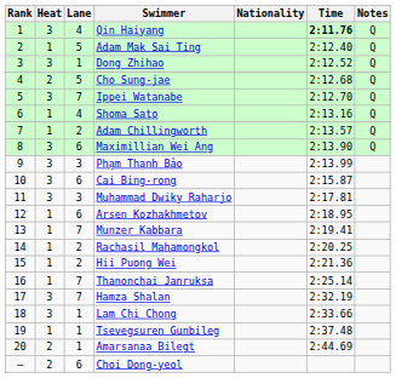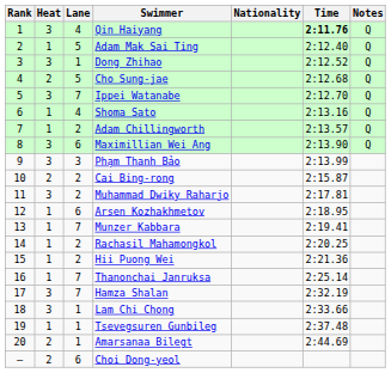 <table class="wikitable sortable" style="text-align:center">
 <tr>
 <th>Rank</th>
 <th>Heat</th>
 <th>Lane</th>
 <th>Swimmer</th>
 <th>Nationality</th>
 <th>Time</th>
 <th>Notes</th>
 </tr>
 <tr bgcolor=ccffcc>
 <td>1</td>
 <td>3</td>
 <td>4</td>
 <td align=left><a href='#'>Qin Haiyang</a></td>
 <td align=left></td>
 <td><strong>2:11.76</strong></td>
 <td>Q</td>
 </tr>
 <tr bgcolor=ccffcc>
 <td>2</td>
 <td>1</td>
 <td>5</td>
 <td align=left><a href='#'>Adam Mak Sai Ting</a></td>
 <td align=left></td>
 <td>2:12.40</td>
 <td>Q</td>
 </tr>
 <tr bgcolor=ccffcc>
 <td>3</td>
 <td>3</td>
 <td>1</td>
 <td align=left><a href='#'>Dong Zhihao</a></td>
 <td align=left></td>
 <td>2:12.52</td>
 <td>Q</td>
 </tr>
 <tr bgcolor=ccffcc>
 <td>4</td>
 <td>2</td>
 <td>5</td>
 <td align=left><a href='#'>Cho Sung-jae</a></td>
 <td align=left></td>
 <td>2:12.68</td>
 <td>Q</td>
 </tr>
 <tr bgcolor=ccffcc>
 <td>5</td>
 <td>3</td>
 <td>7</td>
 <td align=left><a href='#'>Ippei Watanabe</a></td>
 <td align=left></td>
 <td>2:12.70</td>
 <td>Q</td>
 </tr>
 <tr bgcolor=ccffcc>
 <td>6</td>
 <td>1</td>
 <td>4</td>
 <td align=left><a href='#'>Shoma Sato</a></td>
 <td align=left></td>
 <td>2:13.16</td>
 <td>Q</td>
 </tr>
 <tr bgcolor=ccffcc>
 <td>7</td>
 <td>1</td>
 <td>2</td>
 <td align=left><a href='#'>Adam Chillingworth</a></td>
 <td align=left></td>
 <td>2:13.57</td>
 <td>Q</td>
 </tr>
 <tr bgcolor=ccffcc>
 <td>8</td>
 <td>3</td>
 <td>6</td>
 <td align=left><a href='#'>Maximillian Wei Ang</a></td>
 <td align=left></td>
 <td>2:13.90</td>
 <td>Q</td>
 </tr>
 <tr>
 <td>9</td>
 <td>3</td>
 <td>3</td>
 <td align=left><a href='#'>Phạm Thanh Bảo</a></td>
 <td align=left></td>
 <td>2:13.99</td>
 <td></td>
 </tr>
 <tr>
 <td>10</td>
-<td>3</td>
-<td>6</td>
+<td>2</td>
+<td>2</td>
 <td align=left><a href='#'>Cai Bing-rong</a></td>
 <td align=left></td>
 <td>2:15.87</td>
 <td></td>
 </tr>
 <tr>
 <td>11</td>
 <td>3</td>
-<td>3</td>
+<td>2</td>
 <td align=left><a href='#'>Muhammad Dwiky Raharjo</a></td>
 <td align=left></td>
 <td>2:17.81</td>
 <td></td>
 </tr>
 <tr>
 <td>12</td>
 <td>1</td>
 <td>6</td>
 <td align=left><a href='#'>Arsen Kozhakhmetov</a></td>
 <td align=left></td>
 <td>2:18.95</td>
 <td></td>
 </tr>
 <tr>
 <td>13</td>
 <td>1</td>
 <td>7</td>
 <td align=left><a href='#'>Munzer Kabbara</a></td>
 <td align=left></td>
 <td>2:19.41</td>
 <td></td>
 </tr>
 <tr>
 <td>14</td>
 <td>1</td>
 <td>2</td>
 <td align=left><a href='#'>Rachasil Mahamongkol</a></td>
 <td align=left></td>
 <td>2:20.25</td>
 <td></td>
 </tr>
 <tr>
 <td>15</td>
 <td>1</td>
 <td>2</td>
 <td align=left><a href='#'>Hii Puong Wei</a></td>
 <td align=left></td>
 <td>2:21.36</td>
 <td></td>
 </tr>
 <tr>
 <td>16</td>
 <td>1</td>
 <td>7</td>
 <td align=left><a href='#'>Thanonchai Janruksa</a></td>
 <td align=left></td>
 <td>2:25.14</td>
 <td></td>
 </tr>
 <tr>
 <td>17</td>
 <td>3</td>
 <td>7</td>
 <td align=left><a href='#'>Hamza Shalan</a></td>
 <td align=left></td>
 <td>2:32.19</td>
 <td></td>
 </tr>
 <tr>
 <td>18</td>
 <td>3</td>
 <td>1</td>
 <td align=left><a href='#'>Lam Chi Chong</a></td>
 <td align=left></td>
 <td>2:33.66</td>
 <td></td>
 </tr>
 <tr>
 <td>19</td>
 <td>1</td>
 <td>1</td>
 <td align=left><a href='#'>Tsevegsuren Gunbileg</a></td>
 <td align=left></td>
 <td>2:37.48</td>
 <td></td>
 </tr>
 <tr>
 <td>20</td>
 <td>2</td>
 <td>1</td>
 <td align=left><a href='#'>Amarsanaa Bilegt</a></td>
 <td align=left></td>
 <td>2:44.69</td>
 <td></td>
 </tr>
 <tr>
 <td>—</td>
 <td>2</td>
 <td>6</td>
 <td align=left><a href='#'>Choi Dong-yeol</a></td>
 <td align=left></td>
 <td></td>
 <td></td>
 </tr>
 </table>
